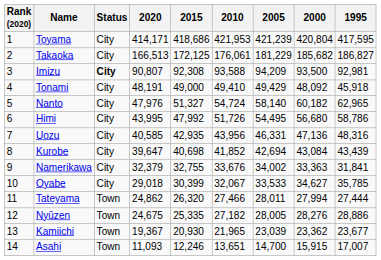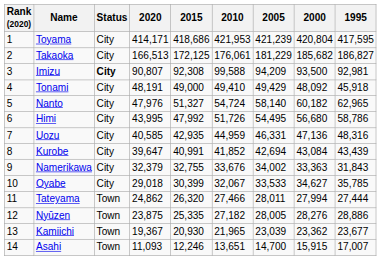 <table class="wikitable sortable">
 <tr>
 <th>Rank<br><small>(2020)</small></th>
 <th>Name</th>
 <th>Status</th>
 <th>2020</th>
 <th>2015</th>
 <th>2010</th>
 <th>2005</th>
 <th>2000</th>
 <th>1995</th>
 </tr>
 <tr>
 <td>1</td>
 <td><a href='#'>Toyama</a></td>
 <td>City</td>
 <td>414,171</td>
 <td>418,686</td>
 <td>421,953</td>
 <td>421,239</td>
 <td>420,804</td>
 <td>417,595</td>
 </tr>
 <tr>
 <td>2</td>
 <td><a href='#'>Takaoka</a></td>
 <td>City</td>
 <td>166,513</td>
 <td>172,125</td>
 <td>176,061</td>
 <td>181,229</td>
 <td>185,682</td>
 <td>186,827</td>
 </tr>
 <tr>
 <td>3</td>
 <td><a href='#'>Imizu</a></td>
 <td><strong>City</strong></td>
 <td>90,807</td>
 <td>92,308</td>
-<td>93,588</td>
+<td>99,588</td>
 <td>94,209</td>
 <td>93,500</td>
 <td>92,981</td>
 </tr>
 <tr>
 <td>4</td>
 <td><a href='#'>Tonami</a></td>
 <td>City</td>
 <td>48,191</td>
 <td>49,000</td>
 <td>49,410</td>
 <td>49,429</td>
 <td>48,092</td>
 <td>45,918</td>
 </tr>
 <tr>
 <td>5</td>
 <td><a href='#'>Nanto</a></td>
 <td>City</td>
 <td>47,976</td>
 <td>51,327</td>
 <td>54,724</td>
 <td>58,140</td>
 <td>60,182</td>
 <td>62,965</td>
 </tr>
 <tr>
 <td>6</td>
 <td><a href='#'>Himi</a></td>
 <td>City</td>
 <td>43,995</td>
 <td>47,992</td>
 <td>51,726</td>
 <td>54,495</td>
 <td>56,680</td>
 <td>58,786</td>
 </tr>
 <tr>
 <td>7</td>
 <td><a href='#'>Uozu</a></td>
 <td>City</td>
 <td>40,585</td>
 <td>42,935</td>
-<td>43,956</td>
+<td>44,959</td>
 <td>46,331</td>
 <td>47,136</td>
 <td>48,316</td>
 </tr>
 <tr>
 <td>8</td>
 <td><a href='#'>Kurobe</a></td>
 <td>City</td>
 <td>39,647</td>
-<td>40,698</td>
+<td>40,991</td>
 <td>41,852</td>
 <td>42,694</td>
 <td>43,084</td>
 <td>43,439</td>
 </tr>
 <tr>
 <td>9</td>
 <td><a href='#'>Namerikawa</a></td>
 <td>City</td>
 <td>32,379</td>
 <td>32,755</td>
 <td>33,676</td>
 <td>34,002</td>
 <td>33,363</td>
-<td>31,841</td>
+<td>31,843</td>
 </tr>
 <tr>
 <td>10</td>
 <td><a href='#'>Oyabe</a></td>
 <td>City</td>
 <td>29,018</td>
 <td>30,399</td>
 <td>32,067</td>
 <td>33,533</td>
 <td>34,627</td>
 <td>35,785</td>
 </tr>
 <tr>
 <td>11</td>
 <td><a href='#'>Tateyama</a></td>
 <td>Town</td>
 <td>24,862</td>
 <td>26,320</td>
 <td>27,466</td>
 <td>28,011</td>
 <td>27,994</td>
 <td>27,444</td>
 </tr>
 <tr>
 <td>12</td>
 <td><a href='#'>Nyūzen</a></td>
 <td>Town</td>
-<td>24,675</td>
+<td>23,875</td>
 <td>25,335</td>
 <td>27,182</td>
 <td>28,005</td>
 <td>28,276</td>
 <td>28,886</td>
 </tr>
 <tr>
 <td>13</td>
 <td><a href='#'>Kamiichi</a></td>
 <td>Town</td>
 <td>19,367</td>
 <td>20,930</td>
 <td>21,965</td>
 <td>23,039</td>
 <td>23,362</td>
 <td>23,677</td>
 </tr>
 <tr>
 <td>14</td>
 <td><a href='#'>Asahi</a></td>
 <td>Town</td>
 <td>11,093</td>
 <td>12,246</td>
 <td>13,651</td>
 <td>14,700</td>
 <td>15,915</td>
 <td>17,007</td>
 </tr>
 </table>
